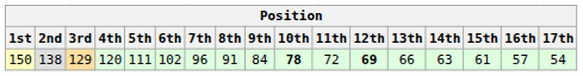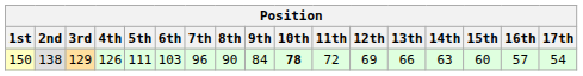 <table class="wikitable" style="font-size:85%; text-align:center">
 <tr>
 <th colspan="26">Position</th>
 </tr>
 <tr>
 <th>1st</th>
 <th>2nd</th>
 <th>3rd</th>
 <th>4th</th>
 <th>5th</th>
 <th>6th</th>
 <th>7th</th>
 <th>8th</th>
 <th>9th</th>
 <th>10th</th>
 <th>11th</th>
 <th>12th</th>
 <th>13th</th>
 <th>14th</th>
 <th>15th</th>
 <th>16th</th>
 <th>17th</th>
 </tr>
 <tr style="background: #dfffdf">
 <td style="background: #ffffbf">150</td>
 <td style="background: #dfdfdf">138</td>
 <td style="background: #ffdf9f">129</td>
-<td>120</td>
+<td>126</td>
 <td>111</td>
-<td>102</td>
+<td>103</td>
 <td>96</td>
-<td>91</td>
+<td>90</td>
 <td>84</td>
 <td><strong>78</strong></td>
 <td>72</td>
-<td><strong>69</strong></td>
+<td>69</td>
 <td>66</td>
 <td>63</td>
-<td>61</td>
+<td>60</td>
 <td>57</td>
 <td>54</td>
 </tr>
 </table>
